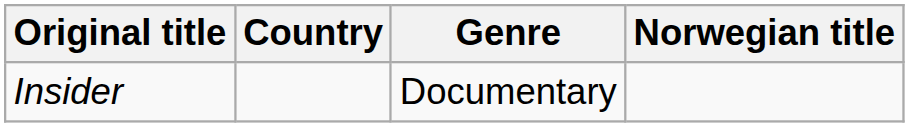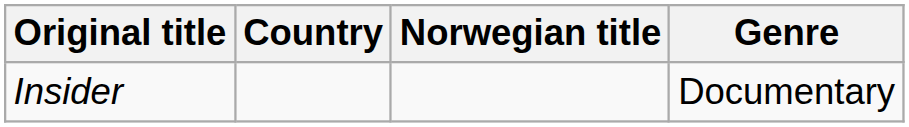 <table class="wikitable">
 <tr>
 <th>Original title</th>
 <th>Country</th>
+<th>Norwegian title</th>
 <th>Genre</th>
-<th>Norwegian title</th>
 </tr>
 <tr>
 <td><em>Insider</em></td>
 <td></td>
+<td></td>
 <td>Documentary</td>
-<td></td>
 </tr>
 </table>
